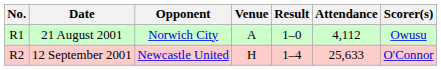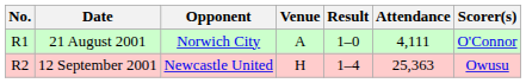 <table class="wikitable sortable" style="text-align:center;">
 <tr>
 <th>No.</th>
 <th>Date</th>
 <th>Opponent</th>
 <th>Venue</th>
 <th>Result</th>
 <th>Attendance</th>
 <th>Scorer(s)</th>
 </tr>
 <tr style="background:#cfc;">
 <td>R1</td>
 <td>21 August 2001</td>
 <td><a href='#'>Norwich City</a></td>
 <td>A</td>
 <td>1–0</td>
-<td>4,112</td>
-<td><a href='#'>Owusu</a></td>
+<td>4,111</td>
+<td><a href='#'>O'Connor</a></td>
 </tr>
 <tr style="background:#fcc;">
 <td>R2</td>
 <td>12 September 2001</td>
 <td><a href='#'>Newcastle United</a></td>
 <td>H</td>
 <td>1–4</td>
-<td>25,633</td>
-<td><a href='#'>O'Connor</a></td>
+<td>25,363</td>
+<td><a href='#'>Owusu</a></td>
 </tr>
 </table>
